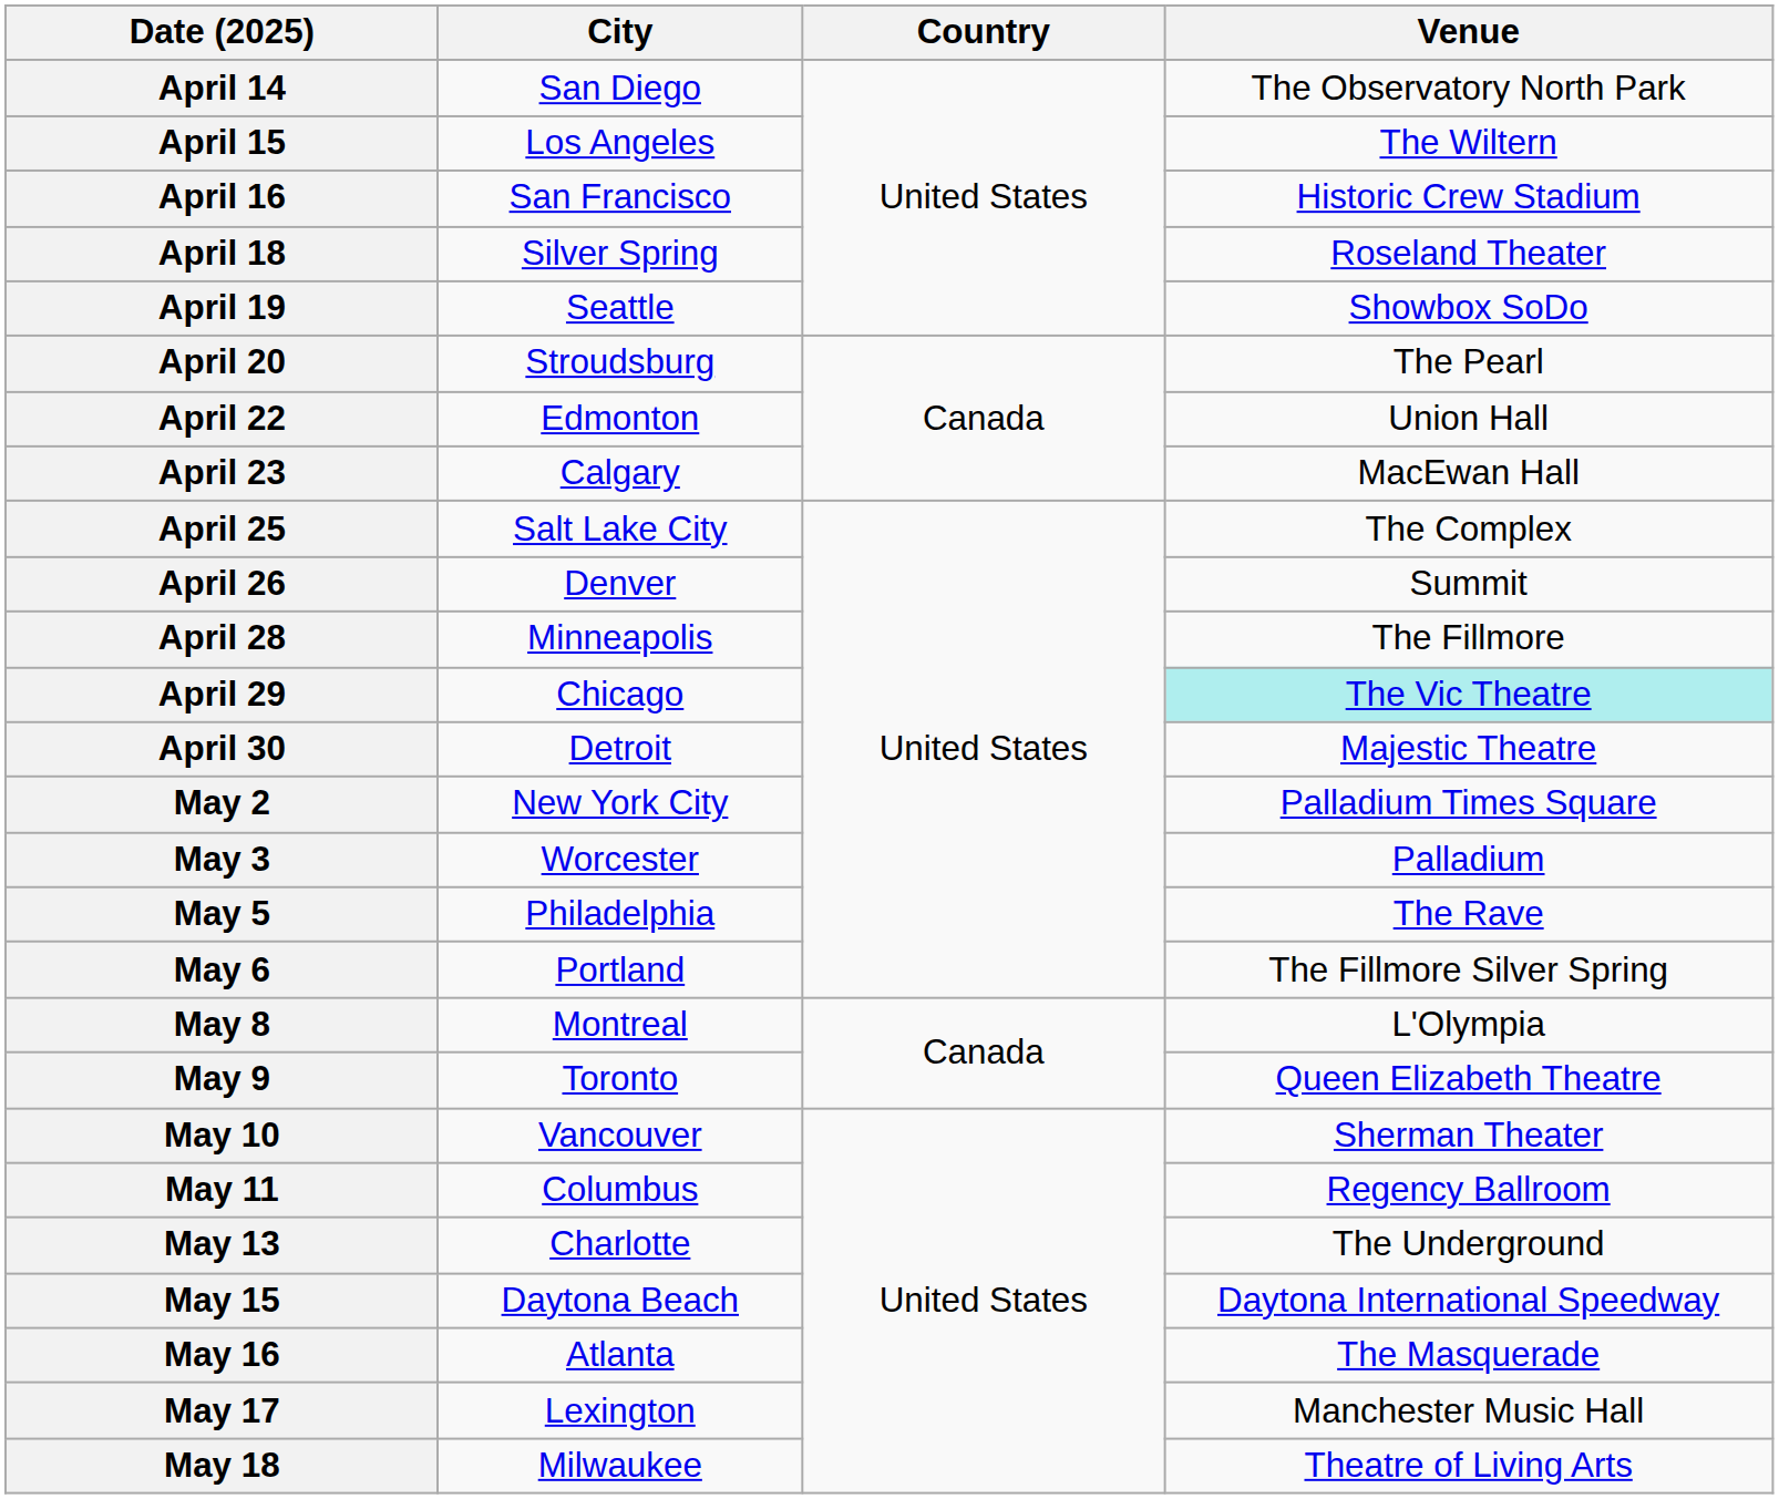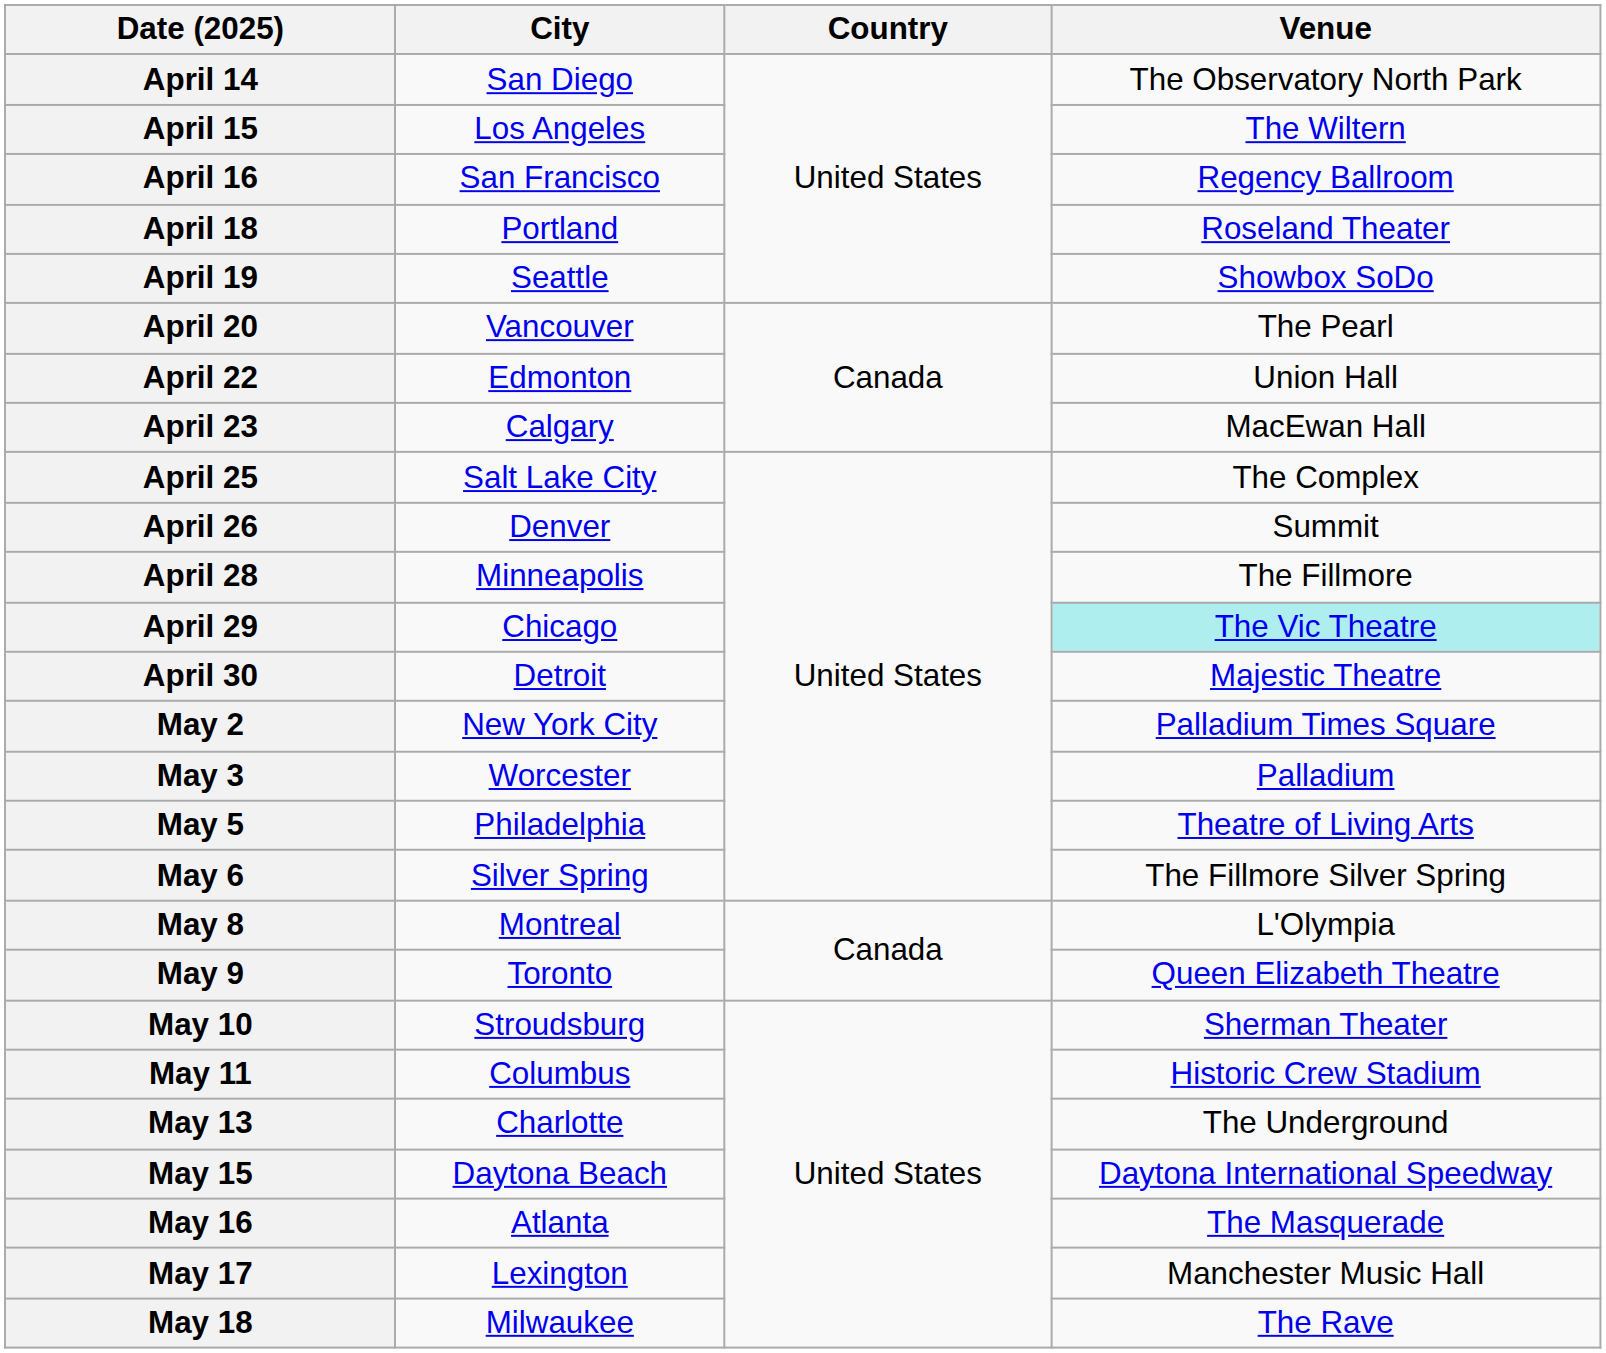 <table class="wikitable plainrowheaders" style="text-align:center;">
 <tr>
 <th scope="col" style="width:12em;">Date (2025)</th>
 <th scope="col" style="width:10em;">City</th>
 <th scope="col" style="width:10em;">Country</th>
 <th scope="col" style="width:17em;">Venue</th>
 </tr>
 <tr>
 <th scope="row" style="text-align:center;">April 14</th>
 <td><a href='#'>San Diego</a></td>
 <td rowspan="5">United States</td>
 <td>The Observatory North Park</td>
 </tr>
 <tr>
 <th scope="row" style="text-align:center;">April 15</th>
 <td><a href='#'>Los Angeles</a></td>
 <td><a href='#'>The Wiltern</a></td>
 </tr>
 <tr>
 <th scope="row" style="text-align:center;">April 16</th>
 <td><a href='#'>San Francisco</a></td>
-<td><a href='#'>Historic Crew Stadium</a></td>
+<td><a href='#'>Regency Ballroom</a></td>
 </tr>
 <tr>
 <th scope="row" style="text-align:center;">April 18</th>
-<td><a href='#'>Silver Spring</a></td>
+<td><a href='#'>Portland</a></td>
 <td><a href='#'>Roseland Theater</a></td>
 </tr>
 <tr>
 <th scope="row" style="text-align:center;">April 19</th>
 <td><a href='#'>Seattle</a></td>
 <td><a href='#'>Showbox SoDo</a></td>
 </tr>
 <tr>
 <th scope="row" style="text-align:center;">April 20</th>
-<td><a href='#'>Stroudsburg</a></td>
+<td><a href='#'>Vancouver</a></td>
 <td rowspan="3">Canada</td>
 <td>The Pearl</td>
 </tr>
 <tr>
 <th scope="row" style="text-align:center;">April 22</th>
 <td><a href='#'>Edmonton</a></td>
 <td>Union Hall</td>
 </tr>
 <tr>
 <th scope="row" style="text-align:center;">April 23</th>
 <td><a href='#'>Calgary</a></td>
 <td>MacEwan Hall</td>
 </tr>
 <tr>
 <th scope="row" style="text-align:center;">April 25</th>
 <td><a href='#'>Salt Lake City</a></td>
 <td rowspan="9">United States</td>
 <td>The Complex</td>
 </tr>
 <tr>
 <th scope="row" style="text-align:center;">April 26</th>
 <td><a href='#'>Denver</a></td>
 <td>Summit</td>
 </tr>
 <tr>
 <th scope="row" style="text-align:center;">April 28</th>
 <td><a href='#'>Minneapolis</a></td>
 <td>The Fillmore</td>
 </tr>
 <tr>
 <th scope="row" style="text-align:center;">April 29</th>
 <td><a href='#'>Chicago</a></td>
 <td style="background: paleturquoise;"><a href='#'>The Vic Theatre</a></td>
 </tr>
 <tr>
 <th scope="row" style="text-align:center;">April 30</th>
 <td><a href='#'>Detroit</a></td>
 <td><a href='#'>Majestic Theatre</a></td>
 </tr>
 <tr>
 <th scope="row" style="text-align:center;">May 2</th>
 <td><a href='#'>New York City</a></td>
 <td><a href='#'>Palladium Times Square</a></td>
 </tr>
 <tr>
 <th scope="row" style="text-align:center;">May 3</th>
 <td><a href='#'>Worcester</a></td>
 <td><a href='#'>Palladium</a></td>
 </tr>
 <tr>
 <th scope="row" style="text-align:center;">May 5</th>
 <td><a href='#'>Philadelphia</a></td>
-<td><a href='#'>The Rave</a></td>
+<td><a href='#'>Theatre of Living Arts</a></td>
 </tr>
 <tr>
 <th scope="row" style="text-align:center;">May 6</th>
-<td><a href='#'>Portland</a></td>
+<td><a href='#'>Silver Spring</a></td>
 <td>The Fillmore Silver Spring</td>
 </tr>
 <tr>
 <th scope="row" style="text-align:center;">May 8</th>
 <td><a href='#'>Montreal</a></td>
 <td rowspan="2">Canada</td>
 <td>L'Olympia</td>
 </tr>
 <tr>
 <th scope="row" style="text-align:center;">May 9</th>
 <td><a href='#'>Toronto</a></td>
 <td><a href='#'>Queen Elizabeth Theatre</a></td>
 </tr>
 <tr>
 <th scope="row" style="text-align:center;">May 10</th>
-<td><a href='#'>Vancouver</a></td>
+<td><a href='#'>Stroudsburg</a></td>
 <td rowspan="7">United States</td>
 <td><a href='#'>Sherman Theater</a></td>
 </tr>
 <tr>
 <th scope="row" style="text-align:center;">May 11</th>
 <td><a href='#'>Columbus</a></td>
-<td><a href='#'>Regency Ballroom</a></td>
+<td><a href='#'>Historic Crew Stadium</a></td>
 </tr>
 <tr>
 <th scope="row" style="text-align:center;">May 13</th>
 <td><a href='#'>Charlotte</a></td>
 <td>The Underground</td>
 </tr>
 <tr>
 <th scope="row" style="text-align:center;">May 15</th>
 <td><a href='#'>Daytona Beach</a></td>
 <td><a href='#'>Daytona International Speedway</a></td>
 </tr>
 <tr>
 <th scope="row" style="text-align:center;">May 16</th>
 <td><a href='#'>Atlanta</a></td>
 <td><a href='#'>The Masquerade</a></td>
 </tr>
 <tr>
 <th scope="row" style="text-align:center;">May 17</th>
 <td><a href='#'>Lexington</a></td>
 <td>Manchester Music Hall</td>
 </tr>
 <tr>
 <th scope="row" style="text-align:center;">May 18</th>
 <td><a href='#'>Milwaukee</a></td>
-<td><a href='#'>Theatre of Living Arts</a></td>
+<td><a href='#'>The Rave</a></td>
 </tr>
 </table>
